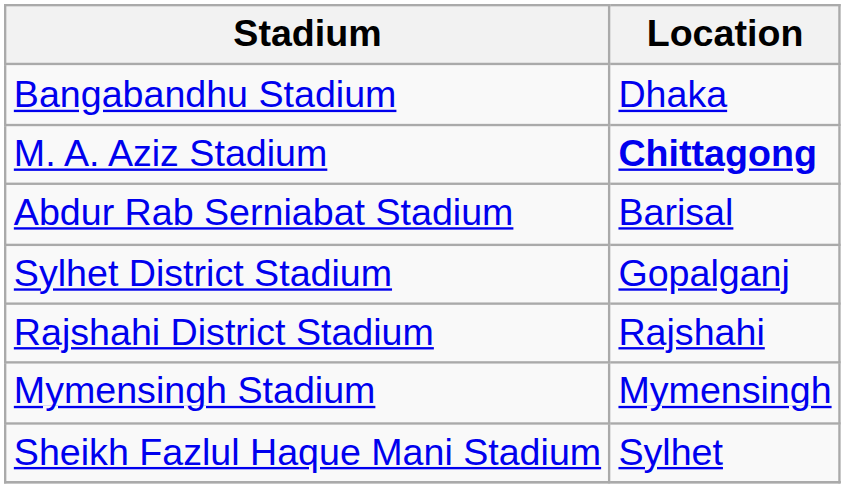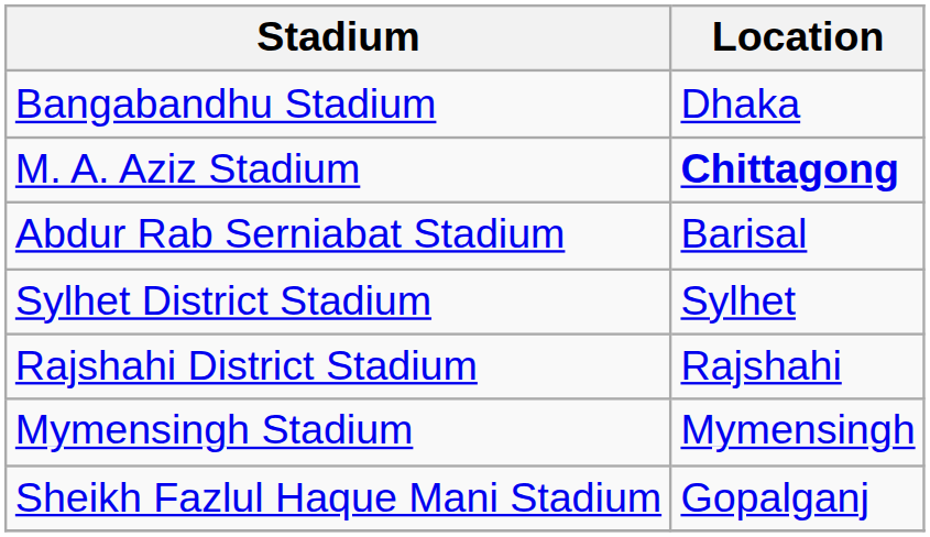 <table class="wikitable">
 <tr>
 <th>Stadium</th>
 <th>Location</th>
 </tr>
 <tr>
 <td><a href='#'>Bangabandhu Stadium</a></td>
 <td><a href='#'>Dhaka</a></td>
 </tr>
 <tr>
 <td><a href='#'>M. A. Aziz Stadium</a></td>
 <td><strong><a href='#'>Chittagong</a></strong></td>
 </tr>
 <tr>
 <td><a href='#'>Abdur Rab Serniabat Stadium</a></td>
 <td><a href='#'>Barisal</a></td>
 </tr>
 <tr>
 <td><a href='#'>Sylhet District Stadium</a></td>
-<td><a href='#'>Gopalganj</a></td>
+<td><a href='#'>Sylhet</a></td>
 </tr>
 <tr>
 <td><a href='#'>Rajshahi District Stadium</a></td>
 <td><a href='#'>Rajshahi</a></td>
 </tr>
 <tr>
 <td><a href='#'>Mymensingh Stadium</a></td>
 <td><a href='#'>Mymensingh</a></td>
 </tr>
 <tr>
 <td><a href='#'>Sheikh Fazlul Haque Mani Stadium</a></td>
-<td><a href='#'>Sylhet</a></td>
+<td><a href='#'>Gopalganj</a></td>
 </tr>
 <tr>
 </tr>
 </table>
